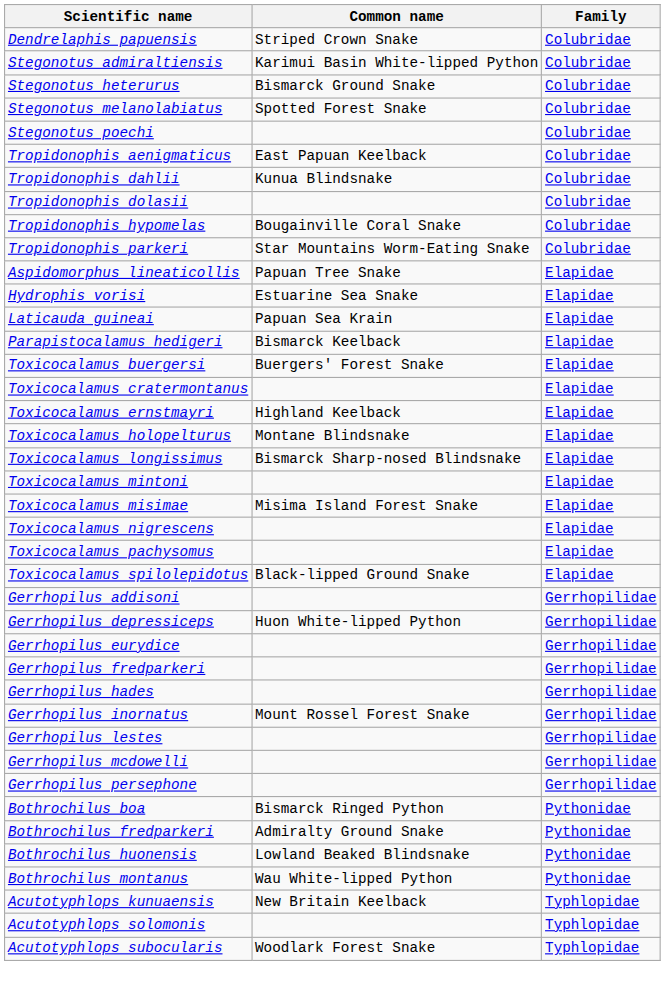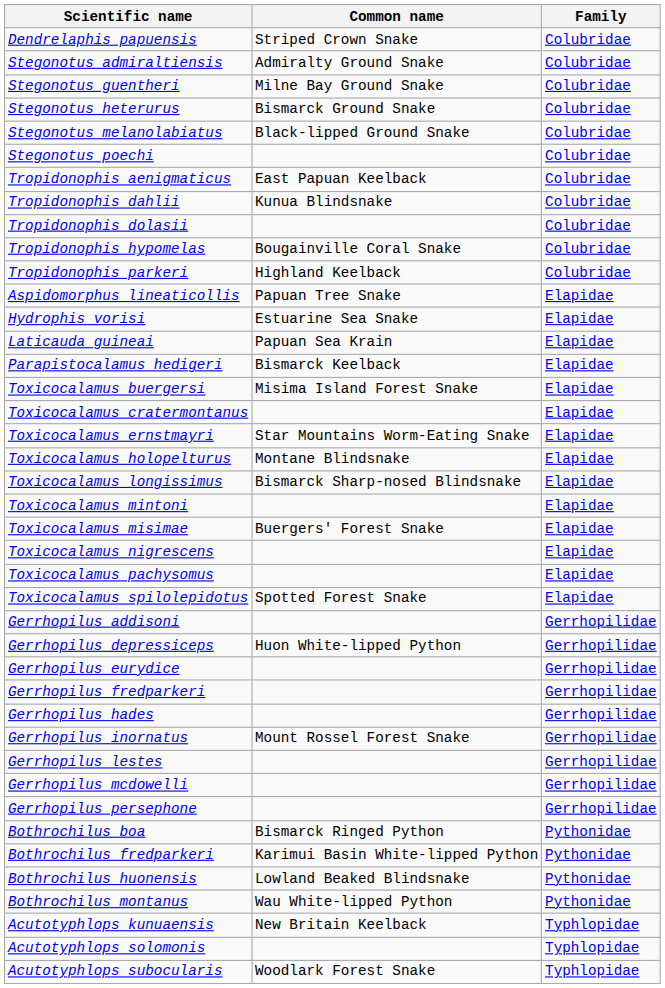 <table class="wikitable sortable">
 <tr>
 <th>Scientific name</th>
 <th>Common name</th>
 <th>Family</th>
 </tr>
 <tr>
 <td><em><a href='#'>Dendrelaphis papuensis</a></em></td>
 <td>Striped Crown Snake</td>
 <td><a href='#'>Colubridae</a></td>
 </tr>
 <tr>
 <td><em><a href='#'>Stegonotus admiraltiensis</a></em></td>
-<td>Karimui Basin White-lipped Python</td>
+<td>Admiralty Ground Snake</td>
+<td><a href='#'>Colubridae</a></td>
+</tr>
+<tr>
+<td><em><a href='#'>Stegonotus guentheri</a></em></td>
+<td>Milne Bay Ground Snake</td>
 <td><a href='#'>Colubridae</a></td>
 </tr>
 <tr>
 <td><em><a href='#'>Stegonotus heterurus</a></em></td>
 <td>Bismarck Ground Snake</td>
 <td><a href='#'>Colubridae</a></td>
 </tr>
 <tr>
 <td><em><a href='#'>Stegonotus melanolabiatus</a></em></td>
-<td>Spotted Forest Snake</td>
+<td>Black-lipped Ground Snake</td>
 <td><a href='#'>Colubridae</a></td>
 </tr>
 <tr>
 <td><em><a href='#'>Stegonotus poechi</a></em></td>
 <td></td>
 <td><a href='#'>Colubridae</a></td>
 </tr>
 <tr>
 <td><em><a href='#'>Tropidonophis aenigmaticus</a></em></td>
 <td>East Papuan Keelback</td>
 <td><a href='#'>Colubridae</a></td>
 </tr>
 <tr>
 <td><em><a href='#'>Tropidonophis dahlii</a></em></td>
 <td>Kunua Blindsnake</td>
 <td><a href='#'>Colubridae</a></td>
 </tr>
 <tr>
 <td><em><a href='#'>Tropidonophis dolasii</a></em></td>
 <td></td>
 <td><a href='#'>Colubridae</a></td>
 </tr>
 <tr>
 <td><em><a href='#'>Tropidonophis hypomelas</a></em></td>
 <td>Bougainville Coral Snake</td>
 <td><a href='#'>Colubridae</a></td>
 </tr>
 <tr>
 <td><em><a href='#'>Tropidonophis parkeri</a></em></td>
-<td>Star Mountains Worm-Eating Snake</td>
+<td>Highland Keelback</td>
 <td><a href='#'>Colubridae</a></td>
 </tr>
 <tr>
 <td><em><a href='#'>Aspidomorphus lineaticollis</a></em></td>
 <td>Papuan Tree Snake</td>
 <td><a href='#'>Elapidae</a></td>
 </tr>
 <tr>
 <td><em><a href='#'>Hydrophis vorisi</a></em></td>
 <td>Estuarine Sea Snake</td>
 <td><a href='#'>Elapidae</a></td>
 </tr>
 <tr>
 <td><em><a href='#'>Laticauda guineai</a></em></td>
 <td>Papuan Sea Krain</td>
 <td><a href='#'>Elapidae</a></td>
 </tr>
 <tr>
 <td><em><a href='#'>Parapistocalamus hedigeri</a></em></td>
 <td>Bismarck Keelback</td>
 <td><a href='#'>Elapidae</a></td>
 </tr>
 <tr>
 <td><em><a href='#'>Toxicocalamus buergersi</a></em></td>
-<td>Buergers' Forest Snake</td>
+<td>Misima Island Forest Snake</td>
 <td><a href='#'>Elapidae</a></td>
 </tr>
 <tr>
 <td><em><a href='#'>Toxicocalamus cratermontanus</a></em></td>
 <td></td>
 <td><a href='#'>Elapidae</a></td>
 </tr>
 <tr>
 <td><em><a href='#'>Toxicocalamus ernstmayri</a></em></td>
-<td>Highland Keelback</td>
+<td>Star Mountains Worm-Eating Snake</td>
 <td><a href='#'>Elapidae</a></td>
 </tr>
 <tr>
 <td><em><a href='#'>Toxicocalamus holopelturus</a></em></td>
 <td>Montane Blindsnake</td>
 <td><a href='#'>Elapidae</a></td>
 </tr>
 <tr>
 <td><em><a href='#'>Toxicocalamus longissimus</a></em></td>
 <td>Bismarck Sharp-nosed Blindsnake</td>
 <td><a href='#'>Elapidae</a></td>
 </tr>
 <tr>
 <td><em><a href='#'>Toxicocalamus mintoni</a></em></td>
 <td></td>
 <td><a href='#'>Elapidae</a></td>
 </tr>
 <tr>
 <td><em><a href='#'>Toxicocalamus misimae</a></em></td>
-<td>Misima Island Forest Snake</td>
+<td>Buergers' Forest Snake</td>
 <td><a href='#'>Elapidae</a></td>
 </tr>
 <tr>
 <td><em><a href='#'>Toxicocalamus nigrescens</a></em></td>
 <td></td>
 <td><a href='#'>Elapidae</a></td>
 </tr>
 <tr>
 <td><em><a href='#'>Toxicocalamus pachysomus</a></em></td>
 <td></td>
 <td><a href='#'>Elapidae</a></td>
 </tr>
 <tr>
 <td><em><a href='#'>Toxicocalamus spilolepidotus</a></em></td>
-<td>Black-lipped Ground Snake</td>
+<td>Spotted Forest Snake</td>
 <td><a href='#'>Elapidae</a></td>
 </tr>
 <tr>
 <td><em><a href='#'>Gerrhopilus addisoni</a></em></td>
 <td></td>
 <td><a href='#'>Gerrhopilidae</a></td>
 </tr>
 <tr>
 <td><em><a href='#'>Gerrhopilus depressiceps</a></em></td>
 <td>Huon White-lipped Python</td>
 <td><a href='#'>Gerrhopilidae</a></td>
 </tr>
 <tr>
 <td><em><a href='#'>Gerrhopilus eurydice</a></em></td>
 <td></td>
 <td><a href='#'>Gerrhopilidae</a></td>
 </tr>
 <tr>
 <td><em><a href='#'>Gerrhopilus fredparkeri</a></em></td>
 <td></td>
 <td><a href='#'>Gerrhopilidae</a></td>
 </tr>
 <tr>
 <td><em><a href='#'>Gerrhopilus hades</a></em></td>
 <td></td>
 <td><a href='#'>Gerrhopilidae</a></td>
 </tr>
 <tr>
 <td><em><a href='#'>Gerrhopilus inornatus</a></em></td>
 <td>Mount Rossel Forest Snake</td>
 <td><a href='#'>Gerrhopilidae</a></td>
 </tr>
 <tr>
 <td><em><a href='#'>Gerrhopilus lestes</a></em></td>
 <td></td>
 <td><a href='#'>Gerrhopilidae</a></td>
 </tr>
 <tr>
 <td><em><a href='#'>Gerrhopilus mcdowelli</a></em></td>
 <td></td>
 <td><a href='#'>Gerrhopilidae</a></td>
 </tr>
 <tr>
 <td><em><a href='#'>Gerrhopilus persephone</a></em></td>
 <td></td>
 <td><a href='#'>Gerrhopilidae</a></td>
 </tr>
 <tr>
 <td><em><a href='#'>Bothrochilus boa</a></em></td>
 <td>Bismarck Ringed Python</td>
 <td><a href='#'>Pythonidae</a></td>
 </tr>
 <tr>
 <td><em><a href='#'>Bothrochilus fredparkeri</a></em></td>
-<td>Admiralty Ground Snake</td>
+<td>Karimui Basin White-lipped Python</td>
 <td><a href='#'>Pythonidae</a></td>
 </tr>
 <tr>
 <td><em><a href='#'>Bothrochilus huonensis</a></em></td>
 <td>Lowland Beaked Blindsnake</td>
 <td><a href='#'>Pythonidae</a></td>
 </tr>
 <tr>
 <td><em><a href='#'>Bothrochilus montanus</a></em></td>
 <td>Wau White-lipped Python</td>
 <td><a href='#'>Pythonidae</a></td>
 </tr>
 <tr>
 <td><em><a href='#'>Acutotyphlops kunuaensis</a></em></td>
 <td>New Britain Keelback</td>
 <td><a href='#'>Typhlopidae</a></td>
 </tr>
 <tr>
 <td><em><a href='#'>Acutotyphlops solomonis</a></em></td>
 <td></td>
 <td><a href='#'>Typhlopidae</a></td>
 </tr>
 <tr>
 <td><em><a href='#'>Acutotyphlops subocularis</a></em></td>
 <td>Woodlark Forest Snake</td>
 <td><a href='#'>Typhlopidae</a></td>
 </tr>
 </table>
